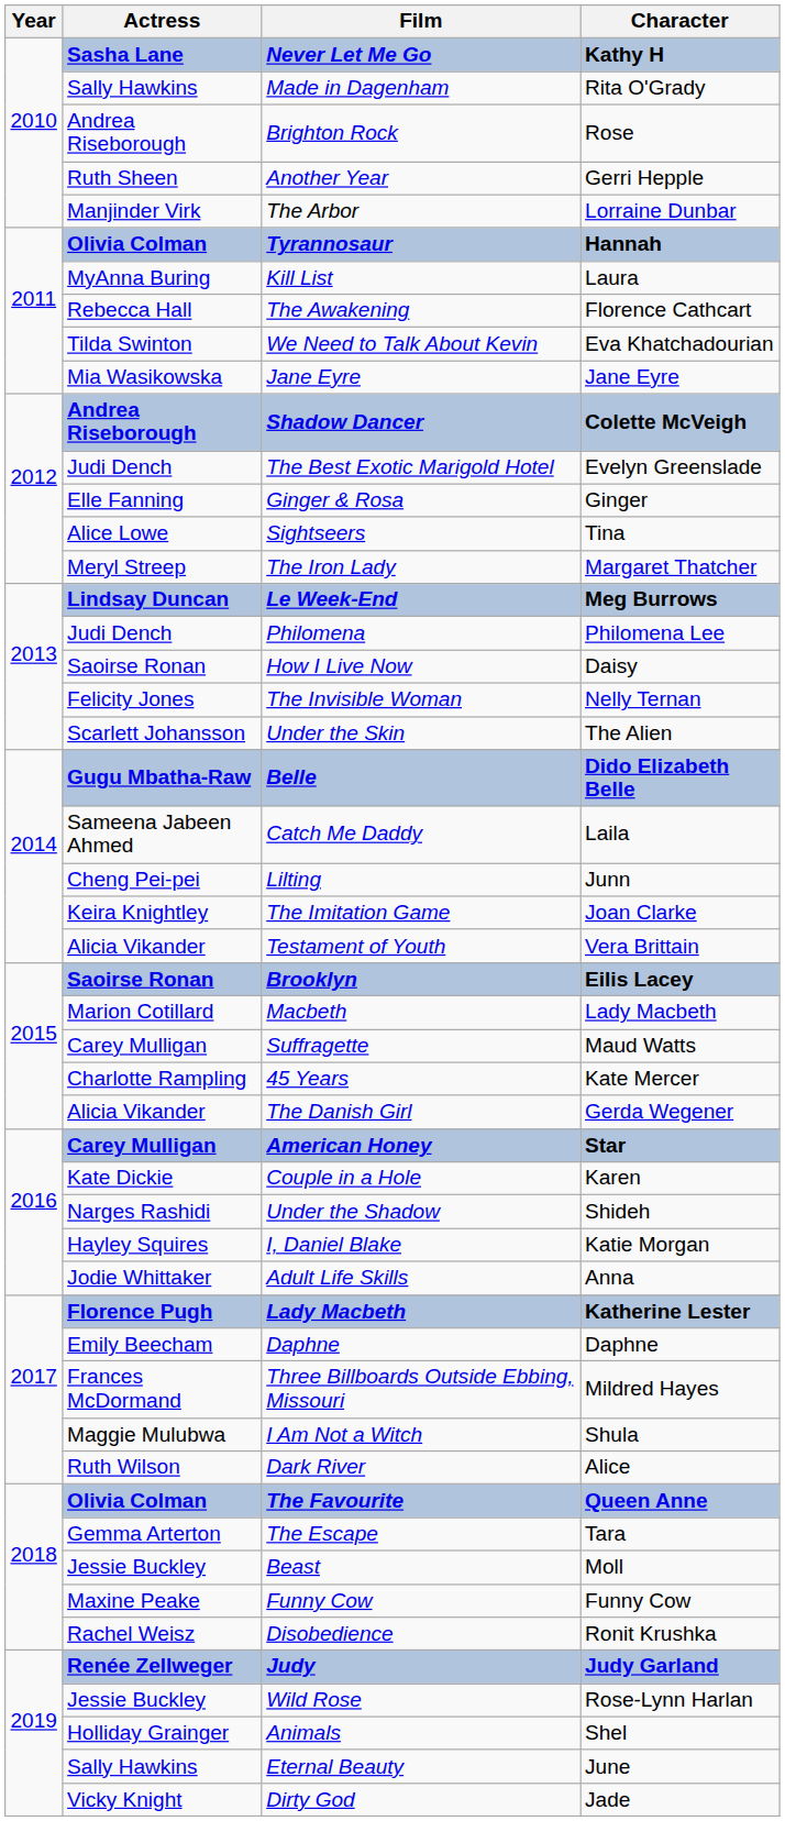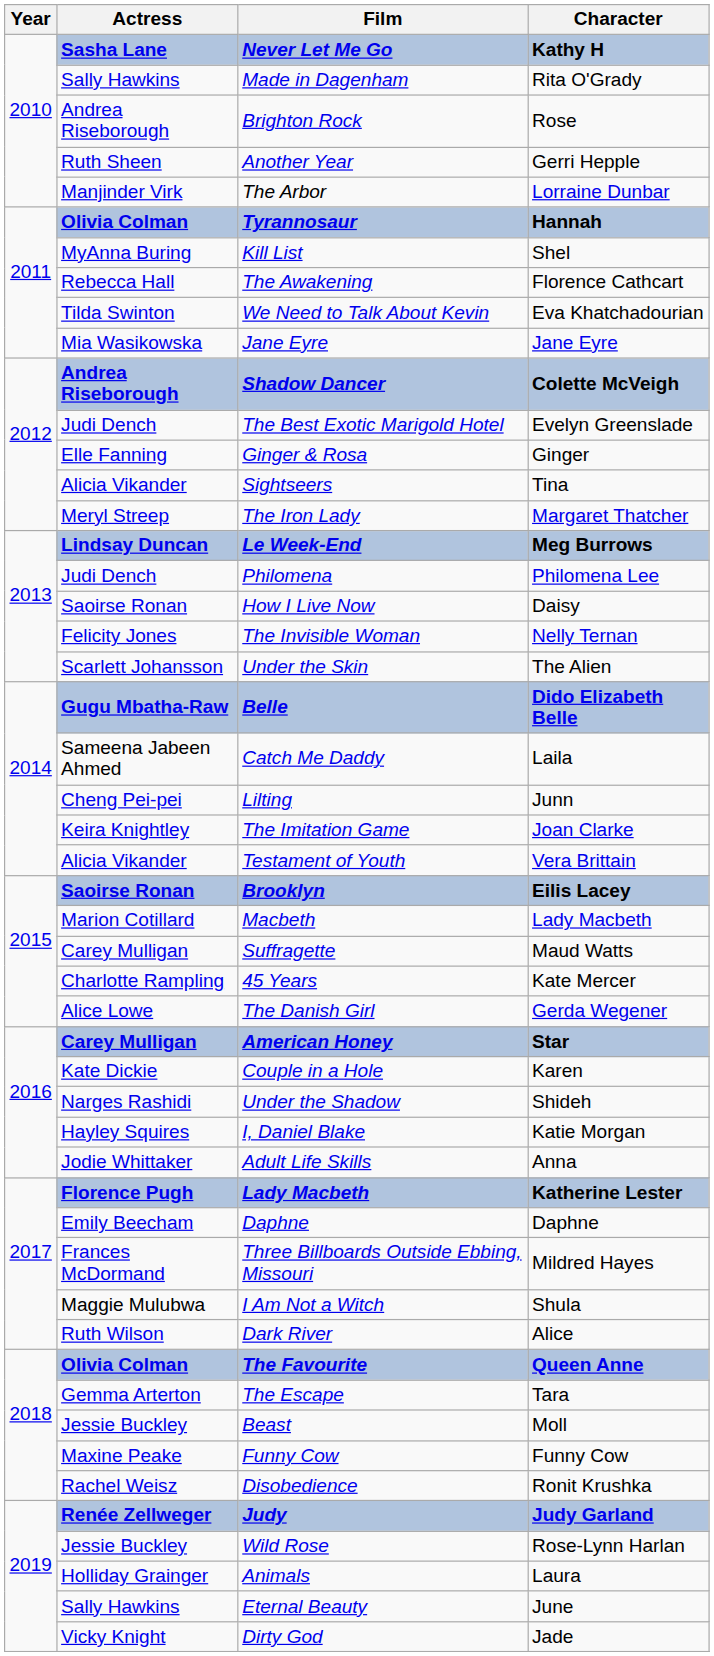 <table class="wikitable" width="95%" cellpadding="5">
 <tr>
 <th width="5%">Year</th>
 <th width="25%">Actress</th>
 <th width="40%">Film</th>
 <th width="25%">Character</th>
 </tr>
 <tr>
 <td rowspan="5" style="text-align:center;"><a href='#'>2010</a><br><br></td>
 <td style="background:#B0C4DE;"><strong><a href='#'>Sasha Lane</a></strong></td>
 <td style="background:#B0C4DE;"><strong><em><a href='#'>Never Let Me Go</a></em></strong></td>
 <td style="background:#B0C4DE;"><strong>Kathy H</strong></td>
 </tr>
 <tr>
 <td><a href='#'>Sally Hawkins</a></td>
 <td><em><a href='#'>Made in Dagenham</a></em></td>
 <td>Rita O'Grady</td>
 </tr>
 <tr>
 <td><a href='#'>Andrea Riseborough</a></td>
 <td><em><a href='#'>Brighton Rock</a></em></td>
 <td>Rose</td>
 </tr>
 <tr>
 <td><a href='#'>Ruth Sheen</a></td>
 <td><em><a href='#'>Another Year</a></em></td>
 <td>Gerri Hepple</td>
 </tr>
 <tr>
 <td><a href='#'>Manjinder Virk</a></td>
 <td><em>The Arbor</em></td>
 <td><a href='#'>Lorraine Dunbar</a></td>
 </tr>
 <tr>
 <td rowspan="5" style="text-align:center;"><a href='#'>2011</a><br><br></td>
 <td style="background:#B0C4DE;"><strong><a href='#'>Olivia Colman</a></strong></td>
 <td style="background:#B0C4DE;"><strong><em><a href='#'>Tyrannosaur</a></em></strong></td>
 <td style="background:#B0C4DE;"><strong>Hannah</strong></td>
 </tr>
 <tr>
 <td><a href='#'>MyAnna Buring</a></td>
 <td><em><a href='#'>Kill List</a></em></td>
-<td>Laura</td>
+<td>Shel</td>
 </tr>
 <tr>
 <td><a href='#'>Rebecca Hall</a></td>
 <td><em><a href='#'>The Awakening</a></em></td>
 <td>Florence Cathcart</td>
 </tr>
 <tr>
 <td><a href='#'>Tilda Swinton</a></td>
 <td><em><a href='#'>We Need to Talk About Kevin</a></em></td>
 <td>Eva Khatchadourian</td>
 </tr>
 <tr>
 <td><a href='#'>Mia Wasikowska</a></td>
 <td><em><a href='#'>Jane Eyre</a></em></td>
 <td><a href='#'>Jane Eyre</a></td>
 </tr>
 <tr>
 <td rowspan="5" style="text-align:center;"><a href='#'>2012</a><br><br></td>
 <td style="background:#B0C4DE;"><strong><a href='#'>Andrea Riseborough</a></strong></td>
 <td style="background:#B0C4DE;"><strong><em><a href='#'>Shadow Dancer</a></em></strong></td>
 <td style="background:#B0C4DE;"><strong>Colette McVeigh</strong></td>
 </tr>
 <tr>
 <td><a href='#'>Judi Dench</a></td>
 <td><em><a href='#'>The Best Exotic Marigold Hotel</a></em></td>
 <td>Evelyn Greenslade</td>
 </tr>
 <tr>
 <td><a href='#'>Elle Fanning</a></td>
 <td><em><a href='#'>Ginger & Rosa</a></em></td>
 <td>Ginger</td>
 </tr>
 <tr>
-<td><a href='#'>Alice Lowe</a></td>
+<td><a href='#'>Alicia Vikander</a></td>
 <td><em><a href='#'>Sightseers</a></em></td>
 <td>Tina</td>
 </tr>
 <tr>
 <td><a href='#'>Meryl Streep</a></td>
 <td><em><a href='#'>The Iron Lady</a></em></td>
 <td><a href='#'>Margaret Thatcher</a></td>
 </tr>
 <tr>
 <td rowspan="5" style="text-align:center;"><a href='#'>2013</a><br><br></td>
 <td style="background:#B0C4DE"><strong><a href='#'>Lindsay Duncan</a></strong></td>
 <td style="background:#B0C4DE;"><strong><em><a href='#'>Le Week-End</a></em></strong></td>
 <td style="background:#B0C4DE;"><strong>Meg Burrows</strong></td>
 </tr>
 <tr>
 <td><a href='#'>Judi Dench</a></td>
 <td><em><a href='#'>Philomena</a></em></td>
 <td><a href='#'>Philomena Lee</a></td>
 </tr>
 <tr>
 <td><a href='#'>Saoirse Ronan</a></td>
 <td><em><a href='#'>How I Live Now</a></em></td>
 <td>Daisy</td>
 </tr>
 <tr>
 <td><a href='#'>Felicity Jones</a></td>
 <td><em><a href='#'>The Invisible Woman</a></em></td>
 <td><a href='#'>Nelly Ternan</a></td>
 </tr>
 <tr>
 <td><a href='#'>Scarlett Johansson</a></td>
 <td><em><a href='#'>Under the Skin</a> </em></td>
 <td>The Alien</td>
 </tr>
 <tr>
 <td rowspan="5" style="text-align:center;"><a href='#'>2014</a><br><br></td>
 <td style="background:#B0C4DE;"><strong><a href='#'>Gugu Mbatha-Raw</a></strong></td>
 <td style="background:#B0C4DE;"><strong><em><a href='#'>Belle</a></em></strong></td>
 <td style="background:#B0C4DE;"><strong><a href='#'>Dido Elizabeth Belle</a></strong></td>
 </tr>
 <tr>
 <td>Sameena Jabeen Ahmed</td>
 <td><em><a href='#'>Catch Me Daddy</a></em></td>
 <td>Laila</td>
 </tr>
 <tr>
 <td><a href='#'>Cheng Pei-pei</a></td>
 <td><em><a href='#'>Lilting</a></em></td>
 <td>Junn</td>
 </tr>
 <tr>
 <td><a href='#'>Keira Knightley</a></td>
 <td><em><a href='#'>The Imitation Game</a></em></td>
 <td><a href='#'>Joan Clarke</a></td>
 </tr>
 <tr>
 <td><a href='#'>Alicia Vikander</a></td>
 <td><em><a href='#'>Testament of Youth</a> </em></td>
 <td><a href='#'>Vera Brittain</a></td>
 </tr>
 <tr>
 <td rowspan="5" style="text-align:center;"><a href='#'>2015</a><br><br></td>
 <td style="background:#B0C4DE;"><strong><a href='#'>Saoirse Ronan</a></strong></td>
 <td style="background:#B0C4DE;"><strong><em><a href='#'>Brooklyn</a></em></strong></td>
 <td style="background:#B0C4DE;"><strong>Eilis Lacey</strong></td>
 </tr>
 <tr>
 <td><a href='#'>Marion Cotillard</a></td>
 <td><em><a href='#'>Macbeth</a></em></td>
 <td><a href='#'>Lady Macbeth</a></td>
 </tr>
 <tr>
 <td><a href='#'>Carey Mulligan</a></td>
 <td><em><a href='#'>Suffragette</a></em></td>
 <td>Maud Watts</td>
 </tr>
 <tr>
 <td><a href='#'>Charlotte Rampling</a></td>
 <td><em><a href='#'>45 Years</a></em></td>
 <td>Kate Mercer</td>
 </tr>
 <tr>
-<td><a href='#'>Alicia Vikander</a></td>
+<td><a href='#'>Alice Lowe</a></td>
 <td><em><a href='#'>The Danish Girl</a></em></td>
 <td><a href='#'>Gerda Wegener</a></td>
 </tr>
 <tr>
 <td rowspan="5" style="text-align:center;"><a href='#'>2016</a><br><br></td>
 <td style="background:#B0C4DE;"><strong><a href='#'>Carey Mulligan</a></strong></td>
 <td style="background:#B0C4DE;"><strong><em><a href='#'>American Honey</a></em></strong></td>
 <td style="background:#B0C4DE;"><strong>Star</strong></td>
 </tr>
 <tr>
 <td><a href='#'>Kate Dickie</a></td>
 <td><em><a href='#'>Couple in a Hole</a></em></td>
 <td>Karen</td>
 </tr>
 <tr>
 <td><a href='#'>Narges Rashidi</a></td>
 <td><em><a href='#'>Under the Shadow</a></em></td>
 <td>Shideh</td>
 </tr>
 <tr>
 <td><a href='#'>Hayley Squires</a></td>
 <td><em><a href='#'>I, Daniel Blake</a></em></td>
 <td>Katie Morgan</td>
 </tr>
 <tr>
 <td><a href='#'>Jodie Whittaker</a></td>
 <td><em><a href='#'>Adult Life Skills</a></em></td>
 <td>Anna</td>
 </tr>
 <tr>
 <td rowspan="5" style="text-align:center;"><a href='#'>2017</a> <br><br></td>
 <td style="background:#B0C4DE;"><strong><a href='#'>Florence Pugh</a></strong></td>
 <td style="background:#B0C4DE;"><strong><em><a href='#'>Lady Macbeth</a></em></strong></td>
 <td style="background:#B0C4DE;"><strong>Katherine Lester</strong></td>
 </tr>
 <tr>
 <td><a href='#'>Emily Beecham</a></td>
 <td><em><a href='#'>Daphne</a></em></td>
 <td>Daphne</td>
 </tr>
 <tr>
 <td><a href='#'>Frances McDormand</a></td>
 <td><em><a href='#'>Three Billboards Outside Ebbing, Missouri</a></em></td>
 <td>Mildred Hayes</td>
 </tr>
 <tr>
 <td>Maggie Mulubwa</td>
 <td><em><a href='#'>I Am Not a Witch</a></em></td>
 <td>Shula</td>
 </tr>
 <tr>
 <td><a href='#'>Ruth Wilson</a></td>
 <td><em><a href='#'>Dark River</a></em></td>
 <td>Alice</td>
 </tr>
 <tr>
 <td rowspan="5" style="text-align:center;"><a href='#'>2018</a> <br><br></td>
 <td style="background:#B0C4DE;"><strong><a href='#'>Olivia Colman</a></strong></td>
 <td style="background:#B0C4DE;"><strong><em><a href='#'>The Favourite</a></em></strong></td>
 <td style="background:#B0C4DE;"><strong><a href='#'>Queen Anne</a></strong></td>
 </tr>
 <tr>
 <td><a href='#'>Gemma Arterton</a></td>
 <td><em><a href='#'>The Escape</a></em></td>
 <td>Tara</td>
 </tr>
 <tr>
 <td><a href='#'>Jessie Buckley</a></td>
 <td><em><a href='#'>Beast</a></em></td>
 <td>Moll</td>
 </tr>
 <tr>
 <td><a href='#'>Maxine Peake</a></td>
 <td><em><a href='#'>Funny Cow</a></em></td>
 <td>Funny Cow</td>
 </tr>
 <tr>
 <td><a href='#'>Rachel Weisz</a></td>
 <td><em><a href='#'>Disobedience</a></em></td>
 <td>Ronit Krushka</td>
 </tr>
 <tr>
 <td rowspan="5" style="text-align:center;"><a href='#'>2019</a> <br><br></td>
 <td style="background:#B0C4DE;"><strong><a href='#'>Renée Zellweger</a></strong></td>
 <td style="background:#B0C4DE;"><strong><em><a href='#'>Judy</a></em></strong></td>
 <td style="background:#B0C4DE;"><strong><a href='#'>Judy Garland</a></strong></td>
 </tr>
 <tr>
 <td><a href='#'>Jessie Buckley</a></td>
 <td><em><a href='#'>Wild Rose</a></em></td>
 <td>Rose-Lynn Harlan</td>
 </tr>
 <tr>
 <td><a href='#'>Holliday Grainger</a></td>
 <td><em><a href='#'>Animals</a></em></td>
-<td>Shel</td>
+<td>Laura</td>
 </tr>
 <tr>
 <td><a href='#'>Sally Hawkins</a></td>
 <td><em><a href='#'>Eternal Beauty</a></em></td>
 <td>June</td>
 </tr>
 <tr>
 <td><a href='#'>Vicky Knight</a></td>
 <td><em><a href='#'>Dirty God</a></em></td>
 <td>Jade</td>
 </tr>
 <tr>
 </tr>
 </table>
